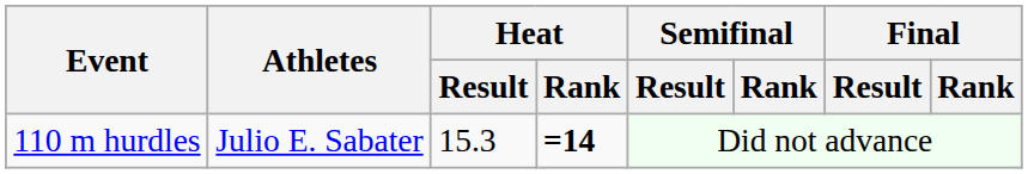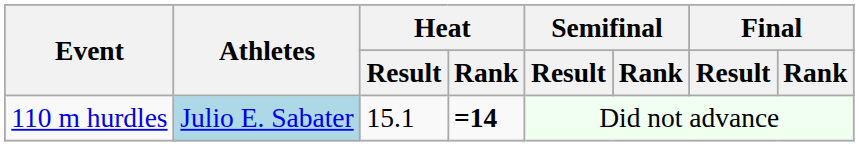 <table class=wikitable style="font-size:95%">
 <tr>
 <th rowspan="2">Event</th>
 <th rowspan="2">Athletes</th>
 <th colspan="2">Heat</th>
 <th colspan="2">Semifinal</th>
 <th colspan="2">Final</th>
 </tr>
 <tr>
 <th>Result</th>
 <th>Rank</th>
 <th>Result</th>
 <th>Rank</th>
 <th>Result</th>
 <th>Rank</th>
 </tr>
 <tr>
 <td rowspan="1"><a href='#'>110 m hurdles</a></td>
-<td><a href='#'>Julio E. Sabater</a></td>
-<td>15.3</td>
+<td style="background: lightblue;"><a href='#'>Julio E. Sabater</a></td>
+<td>15.1</td>
 <td><strong>=14</strong></td>
 <td align=center colspan="4" bgcolor="honeydew">Did not advance</td>
 </tr>
 </table>
